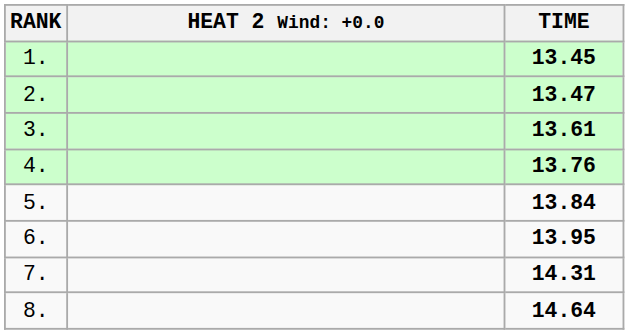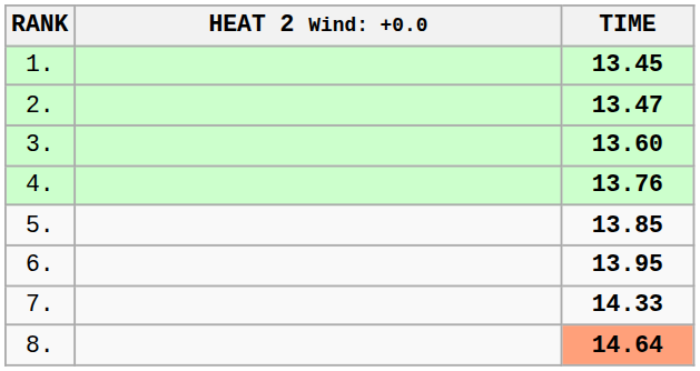 <table class="wikitable" style="border-collapse: collapse; font-size: 90%;">
 <tr>
 <th>RANK</th>
 <th style="width: 20em">HEAT 2 <small>Wind: +0.0</small></th>
 <th style="width: 5em">TIME</th>
 </tr>
 <tr style="background:#ccffcc;">
 <td align="center">1.</td>
 <td></td>
 <td align="center"><strong>13.45</strong></td>
 </tr>
 <tr style="background:#ccffcc;">
 <td align="center">2.</td>
 <td></td>
 <td align="center"><strong>13.47</strong></td>
 </tr>
 <tr style="background:#ccffcc;">
 <td align="center">3.</td>
 <td></td>
-<td align="center"><strong>13.61</strong></td>
+<td align="center"><strong>13.60</strong></td>
 </tr>
 <tr style="background:#ccffcc;">
 <td align="center">4.</td>
 <td></td>
 <td align="center"><strong>13.76</strong></td>
 </tr>
 <tr>
 <td align="center">5.</td>
 <td></td>
-<td align="center"><strong>13.84</strong></td>
+<td align="center"><strong>13.85</strong></td>
 </tr>
 <tr>
 <td align="center">6.</td>
 <td></td>
 <td align="center"><strong>13.95</strong></td>
 </tr>
 <tr>
 <td align="center">7.</td>
 <td></td>
-<td align="center"><strong>14.31</strong></td>
+<td align="center"><strong>14.33</strong></td>
 </tr>
 <tr>
 <td align="center">8.</td>
 <td></td>
-<td align="center"><strong>14.64</strong></td>
+<td align="center" style="background: lightsalmon;"><strong>14.64</strong></td>
 </tr>
 </table>
